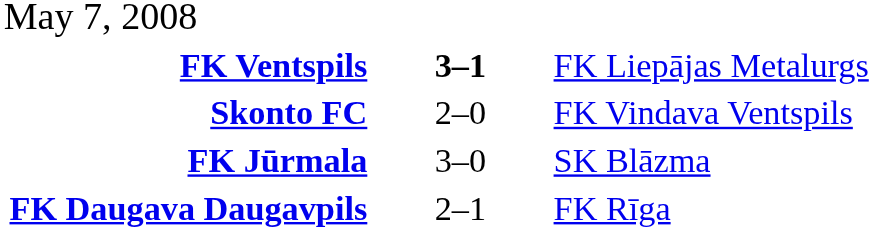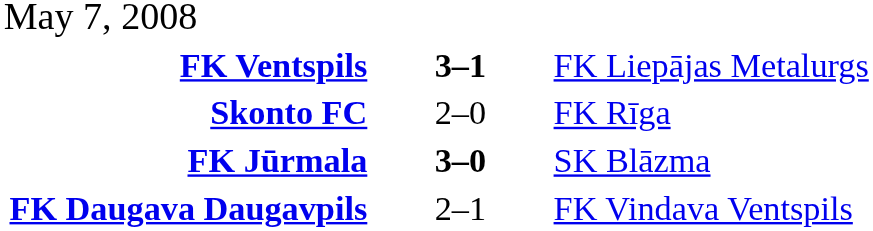 <table width=100% cellspacing=1>
 <tr>
 <th width=25%></th>
 <th width=12%></th>
 <th width=25%></th>
 <th></th>
 </tr>
 <tr>
 <td>May 7, 2008</td>
 </tr>
 <tr style=font-size:90%>
 <td align=right><strong><a href='#'>FK Ventspils</a></strong></td>
 <td align=center><strong>3–1</strong></td>
 <td><a href='#'>FK Liepājas Metalurgs</a></td>
 <td></td>
 </tr>
 <tr style=font-size:90%>
 <td align=right><strong><a href='#'>Skonto FC</a></strong></td>
 <td align=center>2–0</td>
-<td><a href='#'>FK Vindava Ventspils</a></td>
+<td><a href='#'>FK Rīga</a></td>
 <td></td>
 </tr>
 <tr style=font-size:90%>
 <td align=right><strong><a href='#'>FK Jūrmala</a></strong></td>
-<td align=center>3–0</td>
+<td align=center><strong>3–0</strong></td>
 <td><a href='#'>SK Blāzma</a></td>
 <td></td>
 </tr>
 <tr style=font-size:90%>
 <td align=right><strong><a href='#'>FK Daugava Daugavpils</a></strong></td>
 <td align=center>2–1</td>
-<td><a href='#'>FK Rīga</a></td>
+<td><a href='#'>FK Vindava Ventspils</a></td>
 <td></td>
 </tr>
 </table>
